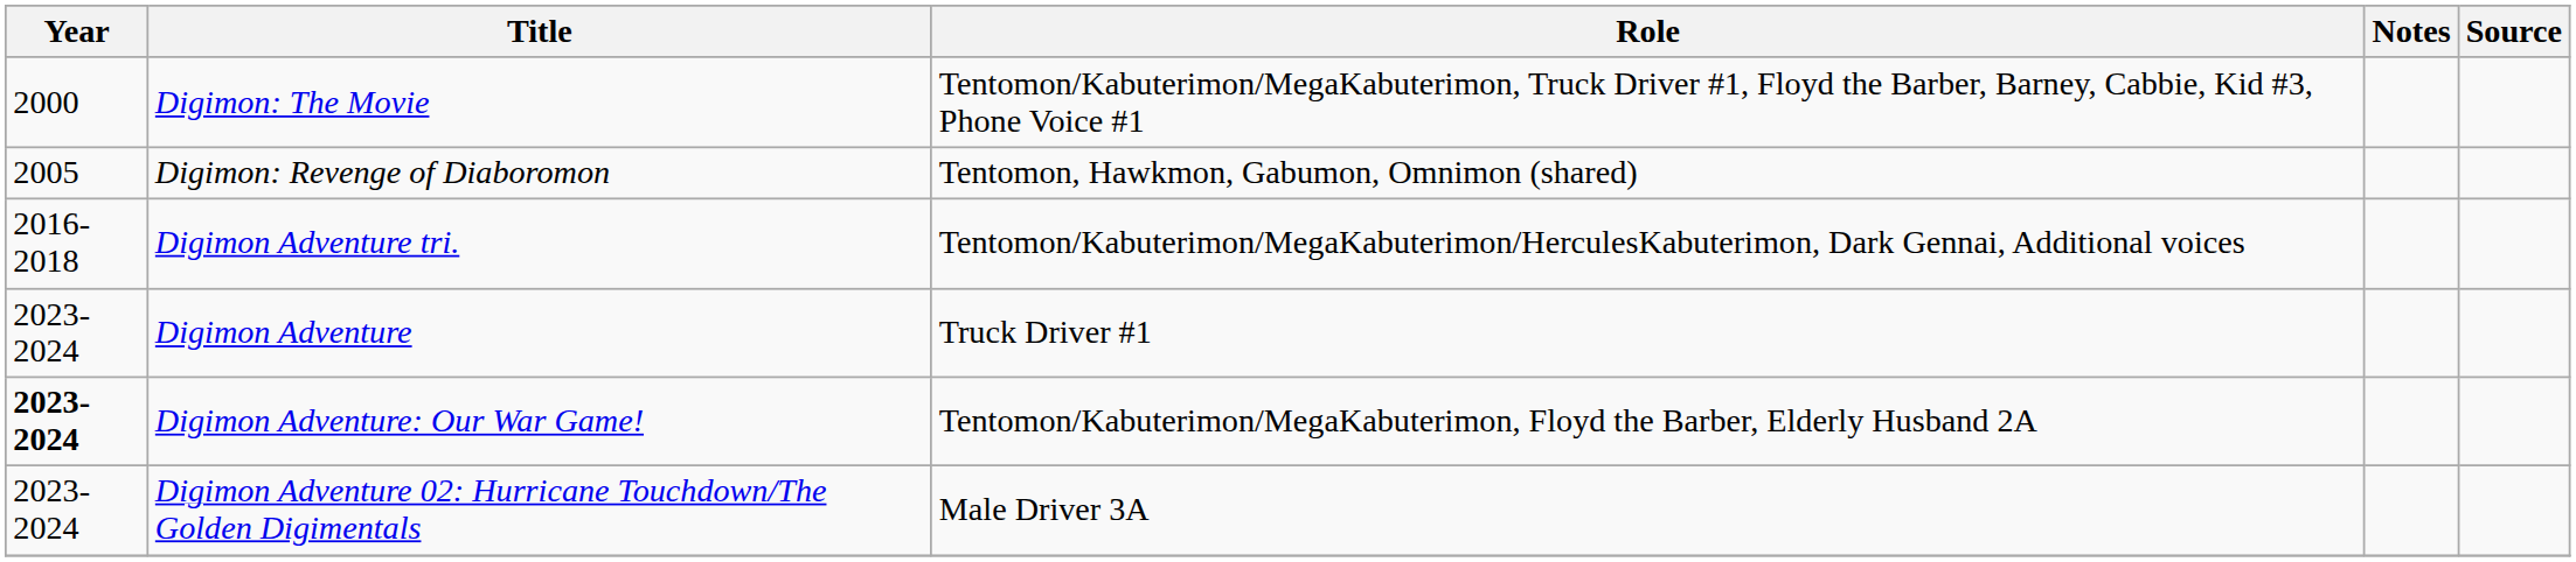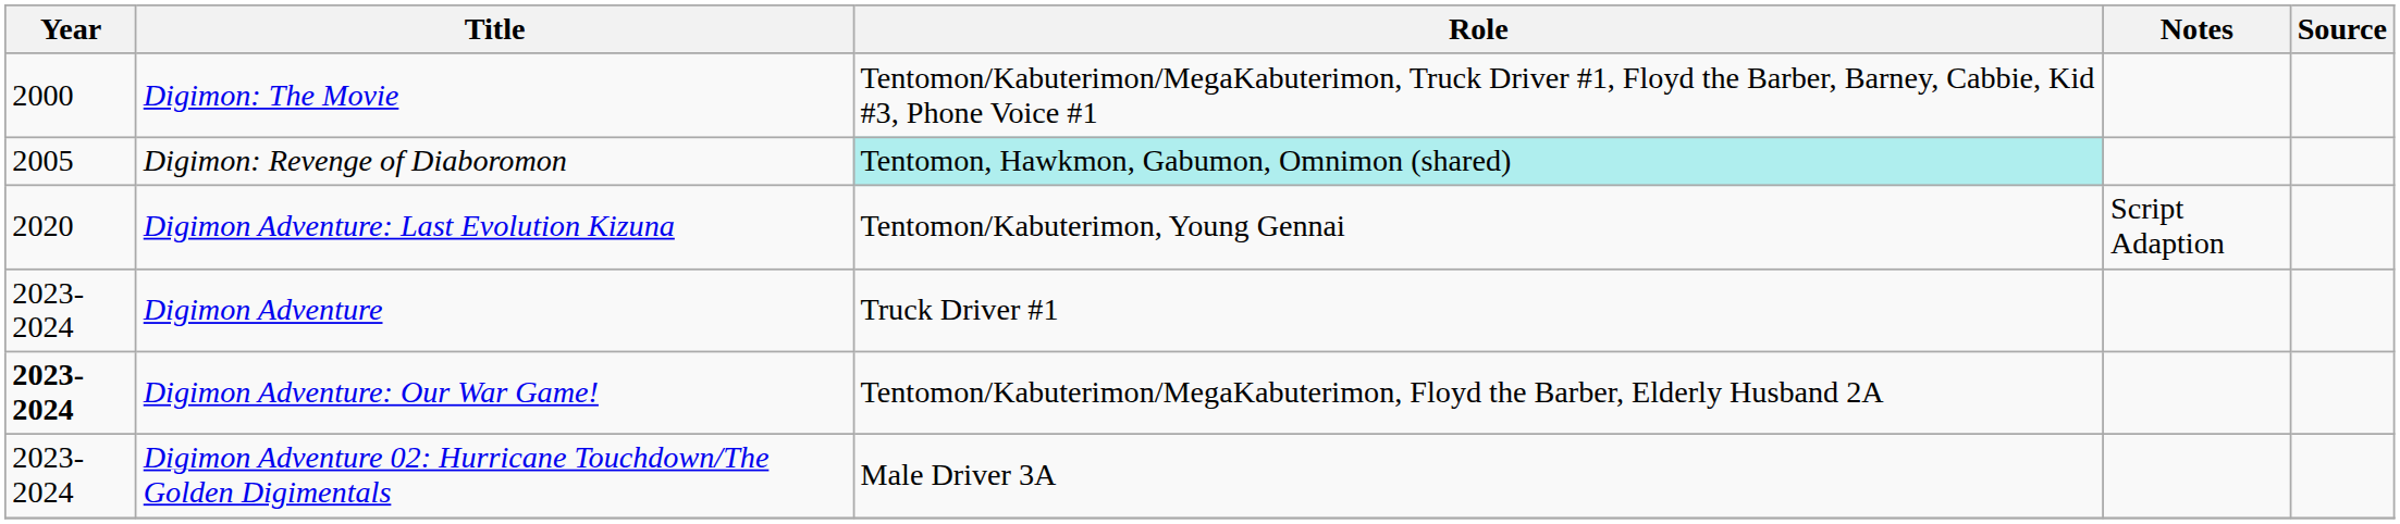 <table class="wikitable sortable plainrowheaders">
 <tr>
 <th>Year</th>
 <th>Title</th>
 <th>Role</th>
 <th class="unsortable">Notes</th>
 <th class="unsortable">Source</th>
 </tr>
 <tr>
 <td>2000</td>
 <td><em><a href='#'>Digimon: The Movie</a></em></td>
 <td>Tentomon/Kabuterimon/MegaKabuterimon, Truck Driver #1, Floyd the Barber, Barney, Cabbie, Kid #3, Phone Voice #1</td>
 <td></td>
 <td></td>
 </tr>
 <tr>
 <td>2005</td>
 <td><em>Digimon: Revenge of Diaboromon</em></td>
-<td>Tentomon, Hawkmon, Gabumon, Omnimon (shared)</td>
+<td style="background: paleturquoise;">Tentomon, Hawkmon, Gabumon, Omnimon (shared)</td>
 <td></td>
 <td></td>
 </tr>
 <tr>
-<td>2016-2018</td>
-<td><em><a href='#'>Digimon Adventure tri.</a></em></td>
-<td>Tentomon/Kabuterimon/MegaKabuterimon/HerculesKabuterimon, Dark Gennai, Additional voices</td>
-<td></td>
+<td>2020</td>
+<td><em><a href='#'>Digimon Adventure: Last Evolution Kizuna</a></em></td>
+<td>Tentomon/Kabuterimon, Young Gennai</td>
+<td>Script Adaption</td>
 <td></td>
 </tr>
 <tr>
 <td>2023-2024</td>
 <td><em><a href='#'>Digimon Adventure</a></em></td>
 <td>Truck Driver #1</td>
 <td></td>
 <td></td>
 </tr>
 <tr>
 <td><strong>2023-2024</strong></td>
 <td><em><a href='#'>Digimon Adventure: Our War Game!</a></em></td>
 <td>Tentomon/Kabuterimon/MegaKabuterimon, Floyd the Barber, Elderly Husband 2A</td>
 <td></td>
 <td></td>
 </tr>
 <tr>
 <td>2023-2024</td>
 <td><em><a href='#'>Digimon Adventure 02: Hurricane Touchdown/The Golden Digimentals</a></em></td>
 <td>Male Driver 3A</td>
 <td></td>
 <td></td>
 </tr>
 <tr>
 </tr>
 </table>
